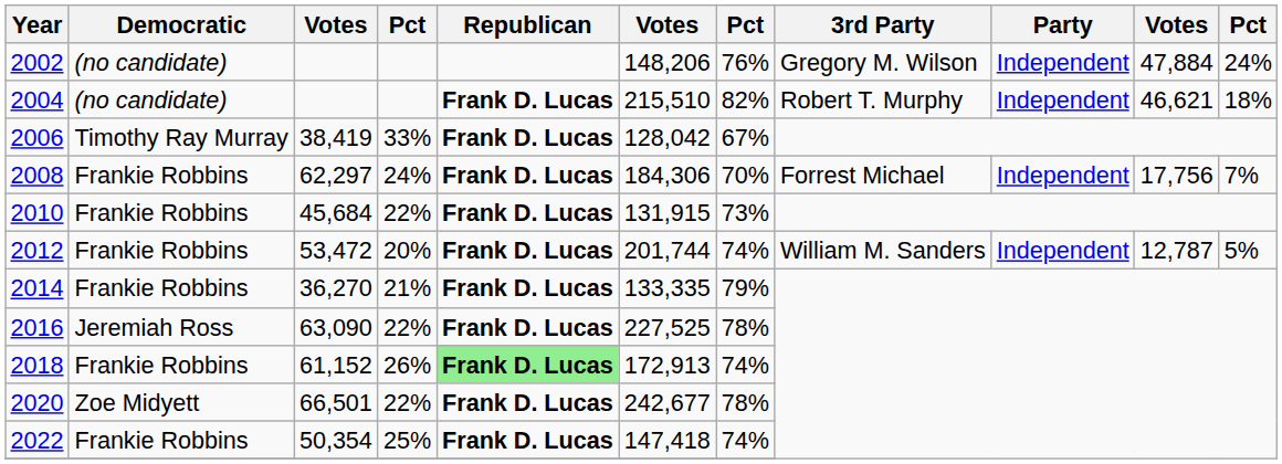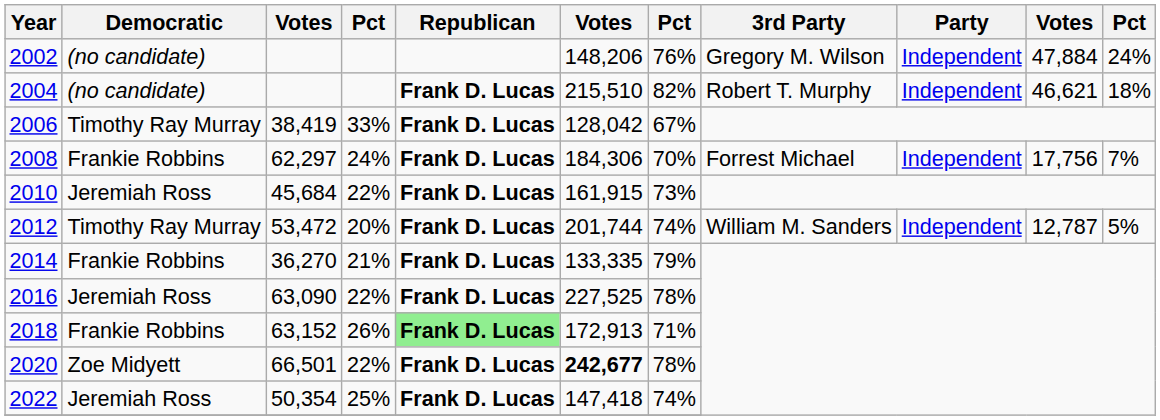 <table class="wikitable" style="margin:0.5em ; font-size:95%">
 <tr>
 <th>Year</th>
 <th>Democratic</th>
 <th>Votes</th>
 <th>Pct</th>
 <th>Republican</th>
 <th>Votes</th>
 <th>Pct</th>
 <th>3rd Party</th>
 <th>Party</th>
 <th>Votes</th>
 <th>Pct</th>
 </tr>
 <tr>
 <td><a href='#'>2002</a></td>
 <td><em>(no candidate)</em></td>
 <td></td>
 <td></td>
 <td></td>
 <td>148,206</td>
 <td>76%</td>
 <td>Gregory M. Wilson</td>
 <td><a href='#'>Independent</a></td>
 <td>47,884</td>
 <td>24%</td>
 </tr>
 <tr>
 <td><a href='#'>2004</a></td>
 <td><em>(no candidate)</em></td>
 <td></td>
 <td></td>
 <td><strong>Frank D. Lucas</strong></td>
 <td>215,510</td>
 <td>82%</td>
 <td>Robert T. Murphy</td>
 <td><a href='#'>Independent</a></td>
 <td>46,621</td>
 <td>18%</td>
 </tr>
 <tr>
 <td><a href='#'>2006</a></td>
 <td>Timothy Ray Murray</td>
 <td>38,419</td>
 <td>33%</td>
 <td><strong>Frank D. Lucas</strong></td>
 <td>128,042</td>
 <td>67%</td>
 </tr>
 <tr>
 <td><a href='#'>2008</a></td>
 <td>Frankie Robbins</td>
 <td>62,297</td>
 <td>24%</td>
 <td><strong>Frank D. Lucas</strong></td>
 <td>184,306</td>
 <td>70%</td>
 <td>Forrest Michael</td>
 <td><a href='#'>Independent</a></td>
 <td>17,756</td>
 <td>7%</td>
 </tr>
 <tr>
 <td><a href='#'>2010</a></td>
-<td>Frankie Robbins</td>
+<td>Jeremiah Ross</td>
 <td>45,684</td>
 <td>22%</td>
 <td><strong>Frank D. Lucas</strong></td>
-<td>131,915</td>
+<td>161,915</td>
 <td>73%</td>
 </tr>
 <tr>
 <td><a href='#'>2012</a></td>
-<td>Frankie Robbins</td>
+<td>Timothy Ray Murray</td>
 <td>53,472</td>
 <td>20%</td>
 <td><strong>Frank D. Lucas</strong></td>
 <td>201,744</td>
 <td>74%</td>
 <td>William M. Sanders</td>
 <td><a href='#'>Independent</a></td>
 <td>12,787</td>
 <td>5%</td>
 </tr>
 <tr>
 <td><a href='#'>2014</a></td>
 <td>Frankie Robbins</td>
 <td>36,270</td>
 <td>21%</td>
 <td><strong>Frank D. Lucas</strong></td>
 <td>133,335</td>
 <td>79%</td>
 </tr>
 <tr>
 <td><a href='#'>2016</a></td>
 <td>Jeremiah Ross</td>
 <td>63,090</td>
 <td>22%</td>
 <td><strong>Frank D. Lucas</strong></td>
 <td>227,525</td>
 <td>78%</td>
 </tr>
 <tr>
 <td><a href='#'>2018</a></td>
 <td>Frankie Robbins</td>
-<td>61,152</td>
+<td>63,152</td>
 <td>26%</td>
 <td style="background: lightgreen;"><strong>Frank D. Lucas</strong></td>
 <td>172,913</td>
-<td>74%</td>
+<td>71%</td>
 </tr>
 <tr>
 <td><a href='#'>2020</a></td>
 <td>Zoe Midyett</td>
 <td>66,501</td>
 <td>22%</td>
 <td><strong>Frank D. Lucas</strong></td>
-<td>242,677</td>
+<td><strong>242,677</strong></td>
 <td>78%</td>
 </tr>
 <tr>
 <td><a href='#'>2022</a></td>
-<td>Frankie Robbins</td>
+<td>Jeremiah Ross</td>
 <td>50,354</td>
 <td>25%</td>
 <td><strong>Frank D. Lucas</strong></td>
 <td>147,418</td>
 <td>74%</td>
 </tr>
 <tr>
 </tr>
 </table>
